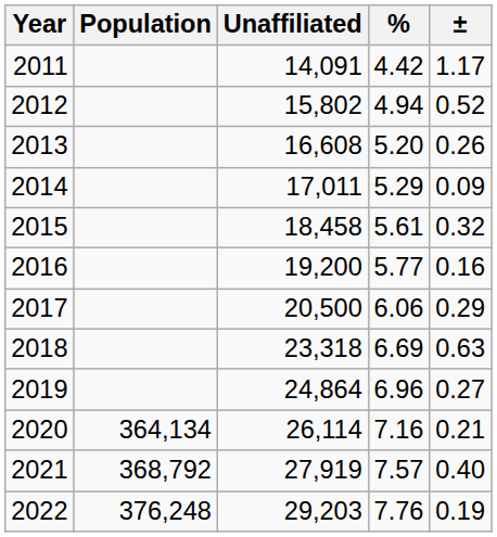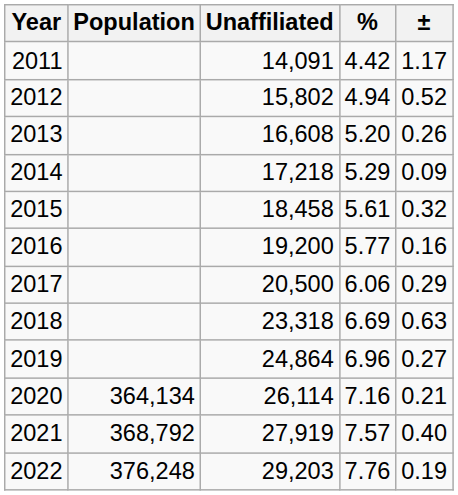 <table class="wikitable" style="text-align: right;">
 <tr>
 <th>Year</th>
 <th>Population</th>
 <th>Unaffiliated</th>
 <th>%</th>
 <th>±</th>
 </tr>
 <tr>
 <td>2011</td>
 <td></td>
 <td>14,091</td>
 <td>4.42</td>
 <td>1.17 </td>
 </tr>
 <tr>
 <td>2012</td>
 <td></td>
 <td>15,802</td>
 <td>4.94</td>
 <td>0.52 </td>
 </tr>
 <tr>
 <td>2013</td>
 <td></td>
 <td>16,608</td>
 <td>5.20</td>
 <td>0.26 </td>
 </tr>
 <tr>
 <td>2014</td>
 <td></td>
-<td>17,011</td>
+<td>17,218</td>
 <td>5.29</td>
 <td>0.09 </td>
 </tr>
 <tr>
 <td>2015</td>
 <td></td>
 <td>18,458</td>
 <td>5.61</td>
 <td>0.32 </td>
 </tr>
 <tr>
 <td>2016</td>
 <td></td>
 <td>19,200</td>
 <td>5.77</td>
 <td>0.16 </td>
 </tr>
 <tr>
 <td>2017</td>
 <td></td>
 <td>20,500</td>
 <td>6.06</td>
 <td>0.29 </td>
 </tr>
 <tr>
 <td>2018</td>
 <td></td>
 <td>23,318</td>
 <td>6.69</td>
 <td>0.63 </td>
 </tr>
 <tr>
 <td>2019</td>
 <td></td>
 <td>24,864</td>
 <td>6.96</td>
 <td>0.27 </td>
 </tr>
 <tr>
 <td>2020</td>
 <td>364,134</td>
 <td>26,114</td>
 <td>7.16</td>
 <td>0.21 </td>
 </tr>
 <tr>
 <td>2021</td>
 <td>368,792</td>
 <td>27,919</td>
 <td>7.57</td>
 <td>0.40 </td>
 </tr>
 <tr>
 <td>2022</td>
 <td>376,248</td>
 <td>29,203</td>
 <td>7.76</td>
 <td>0.19 </td>
 </tr>
 </table>
